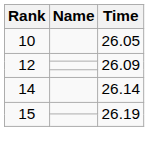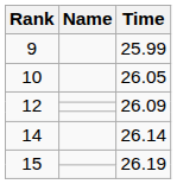 <table class="wikitable">
 <tr>
 <th>Rank</th>
 <th>Name</th>
 <th>Time</th>
+</tr>
+<tr>
+<td align="center">9</td>
+<td></td>
+<td align="center">25.99</td>
 </tr>
 <tr>
 <td align="center">10</td>
 <td></td>
 <td align="center">26.05</td>
 </tr>
 <tr>
 <td rowspan=3 align="center">12</td>
 <td></td>
 <td rowspan=3 align="center">26.09</td>
 </tr>
 <tr>
 <td></td>
 </tr>
 <tr>
 <td></td>
 </tr>
 <tr>
 <td align="center">14</td>
 <td></td>
 <td align="center">26.14</td>
 </tr>
 <tr>
 <td rowspan=2 align="center">15</td>
 <td></td>
 <td rowspan=2 align="center">26.19</td>
 </tr>
 <tr>
 <td></td>
 </tr>
 </table>
